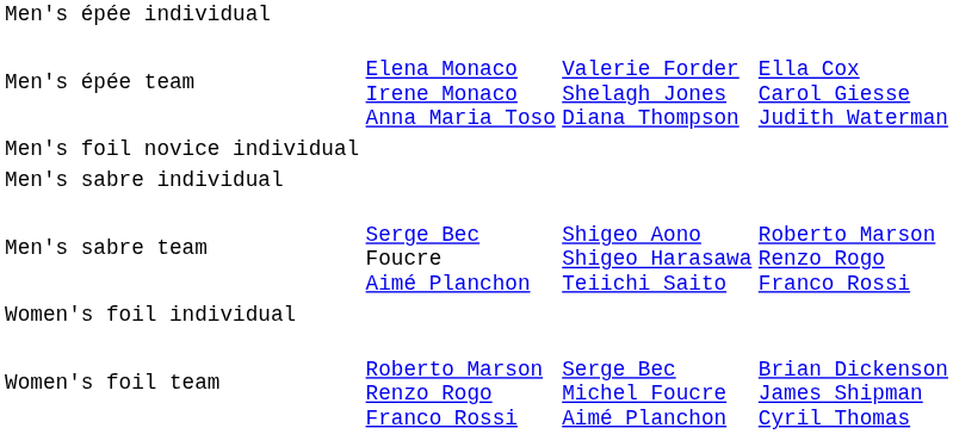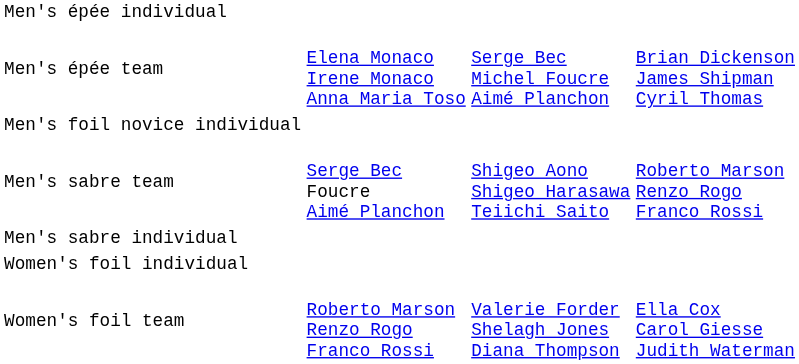 <table>
 <tr>
 <td>Men's épée individual<br></td>
 <td></td>
 <td></td>
 <td></td>
 </tr>
 <tr>
 <td>Men's épée team<br></td>
 <td valign=top> <br> <a href='#'>Elena Monaco</a> <br> <a href='#'>Irene Monaco</a> <br> <a href='#'>Anna Maria Toso</a></td>
-<td valign=top> <br> <a href='#'>Valerie Forder</a> <br> <a href='#'>Shelagh Jones</a> <br> <a href='#'>Diana Thompson</a></td>
-<td valign=top> <br> <a href='#'>Ella Cox</a> <br> <a href='#'>Carol Giesse</a> <br> <a href='#'>Judith Waterman</a></td>
+<td valign=top> <br> <a href='#'>Serge Bec</a> <br> <a href='#'>Michel Foucre</a> <br> <a href='#'>Aimé Planchon</a></td>
+<td valign=top> <br> <a href='#'>Brian Dickenson</a> <br> <a href='#'>James Shipman</a> <br> <a href='#'>Cyril Thomas</a></td>
 </tr>
 <tr>
 <td>Men's foil novice individual<br></td>
-<td></td>
-<td></td>
-<td></td>
-</tr>
-<tr>
-<td>Men's sabre individual<br></td>
 <td></td>
 <td></td>
 <td></td>
 </tr>
 <tr>
 <td>Men's sabre team<br></td>
 <td valign=top> <br> <a href='#'>Serge Bec</a> <br> Foucre <br> <a href='#'>Aimé Planchon</a></td>
 <td valign=top> <br> <a href='#'>Shigeo Aono</a> <br> <a href='#'>Shigeo Harasawa</a> <br> <a href='#'>Teiichi Saito</a></td>
 <td valign=top> <br> <a href='#'>Roberto Marson</a> <br> <a href='#'>Renzo Rogo</a> <br> <a href='#'>Franco Rossi</a></td>
 </tr>
 <tr>
+<td>Men's sabre individual<br></td>
+<td></td>
+<td></td>
+<td></td>
+</tr>
+<tr>
 <td>Women's foil individual<br></td>
 <td></td>
 <td></td>
 <td></td>
 </tr>
 <tr>
 <td>Women's foil team<br></td>
 <td valign=top> <br> <a href='#'>Roberto Marson</a> <br> <a href='#'>Renzo Rogo</a> <br> <a href='#'>Franco Rossi</a></td>
-<td valign=top> <br> <a href='#'>Serge Bec</a> <br> <a href='#'>Michel Foucre</a> <br> <a href='#'>Aimé Planchon</a></td>
-<td valign=top> <br> <a href='#'>Brian Dickenson</a> <br> <a href='#'>James Shipman</a> <br> <a href='#'>Cyril Thomas</a></td>
+<td valign=top> <br> <a href='#'>Valerie Forder</a> <br> <a href='#'>Shelagh Jones</a> <br> <a href='#'>Diana Thompson</a></td>
+<td valign=top> <br> <a href='#'>Ella Cox</a> <br> <a href='#'>Carol Giesse</a> <br> <a href='#'>Judith Waterman</a></td>
 </tr>
 </table>
